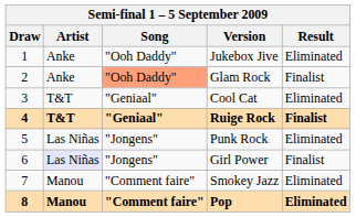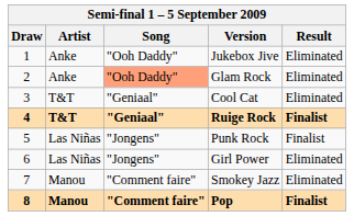 <table class="sortable wikitable" style="margin: 1em auto 1em auto; text-align:center">
 <tr>
 <th colspan="5">Semi-final 1 – 5 September 2009</th>
 </tr>
 <tr>
 <th>Draw</th>
 <th>Artist</th>
 <th>Song</th>
 <th>Version</th>
 <th>Result</th>
 </tr>
 <tr>
 <td>1</td>
 <td align="left">Anke</td>
 <td align="left">"Ooh Daddy"</td>
 <td align="left">Jukebox Jive</td>
 <td align="left">Eliminated</td>
 </tr>
 <tr>
 <td>2</td>
 <td align="left">Anke</td>
 <td align="left" style="background: lightsalmon;">"Ooh Daddy"</td>
 <td align="left">Glam Rock</td>
-<td align="left">Finalist</td>
+<td align="left">Eliminated</td>
 </tr>
 <tr>
 <td>3</td>
 <td align="left">T&T</td>
 <td align="left">"Geniaal"</td>
 <td align="left">Cool Cat</td>
 <td align="left">Eliminated</td>
 </tr>
 <tr style="font-weight:bold; background:#FFDEAD;">
 <td>4</td>
 <td align="left">T&T</td>
 <td align="left">"Geniaal"</td>
 <td align="left">Ruige Rock</td>
 <td align="left">Finalist</td>
 </tr>
 <tr>
 <td>5</td>
 <td align="left">Las Niñas</td>
 <td align="left">"Jongens"</td>
 <td align="left">Punk Rock</td>
-<td align="left">Eliminated</td>
+<td align="left">Finalist</td>
 </tr>
 <tr>
 <td>6</td>
-<td align="left" style="background: lavender;">Las Niñas</td>
+<td align="left">Las Niñas</td>
 <td align="left">"Jongens"</td>
 <td align="left">Girl Power</td>
-<td align="left">Finalist</td>
+<td align="left">Eliminated</td>
 </tr>
 <tr>
 <td>7</td>
 <td align="left">Manou</td>
 <td align="left">"Comment faire"</td>
 <td align="left">Smokey Jazz</td>
 <td align="left">Eliminated</td>
 </tr>
 <tr style="font-weight:bold; background:#FFDEAD;">
 <td>8</td>
 <td align="left">Manou</td>
 <td align="left">"Comment faire"</td>
 <td align="left">Pop</td>
-<td align="left">Eliminated</td>
+<td align="left">Finalist</td>
 </tr>
 </table>
